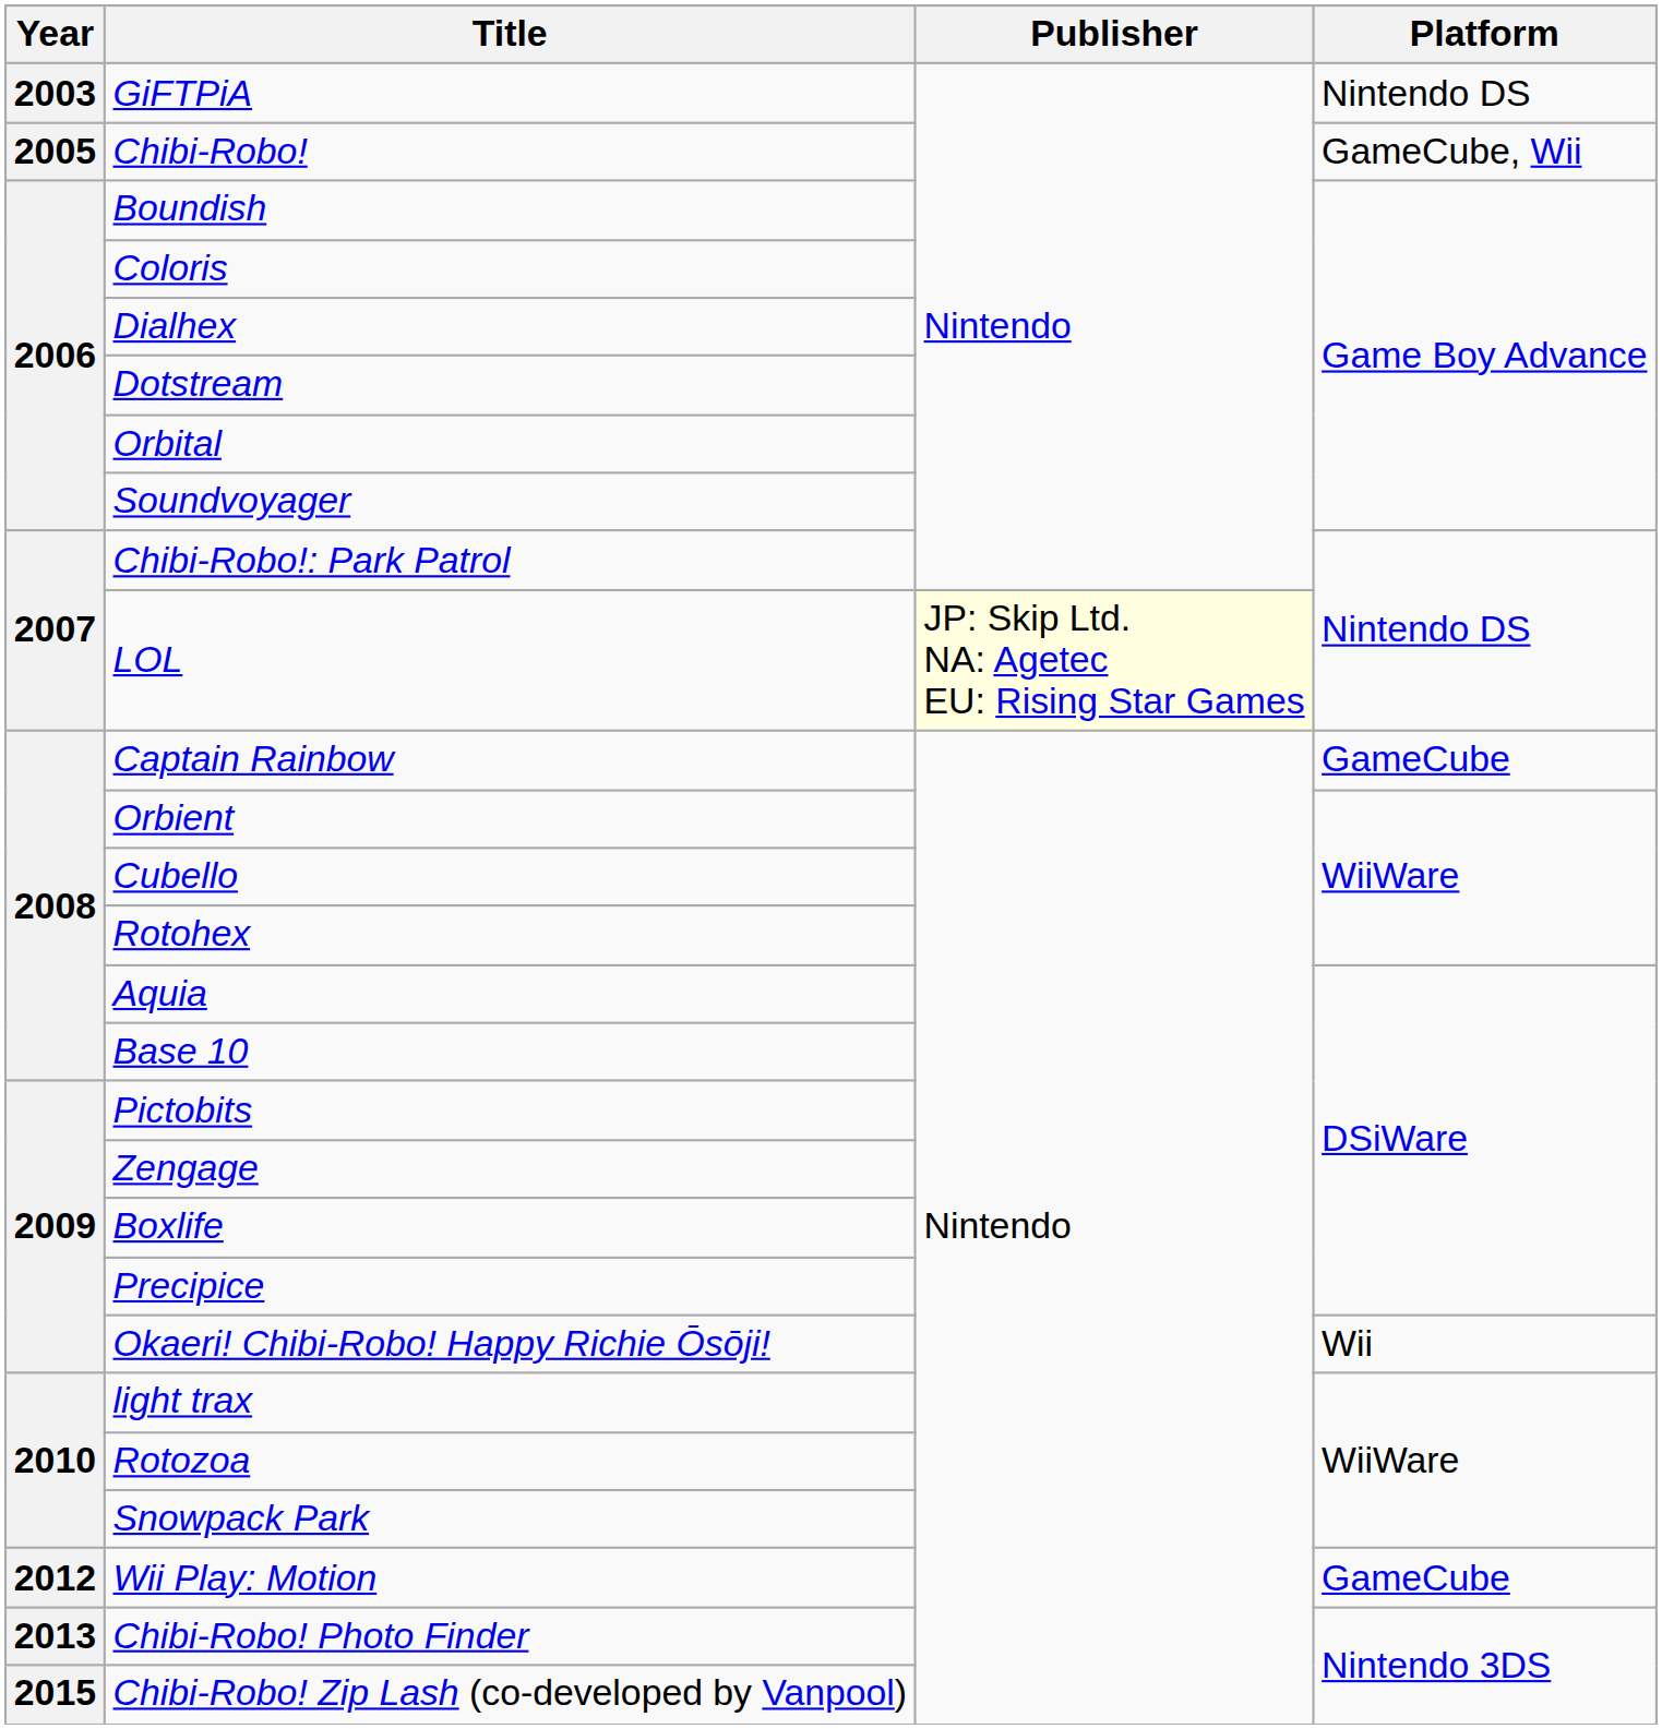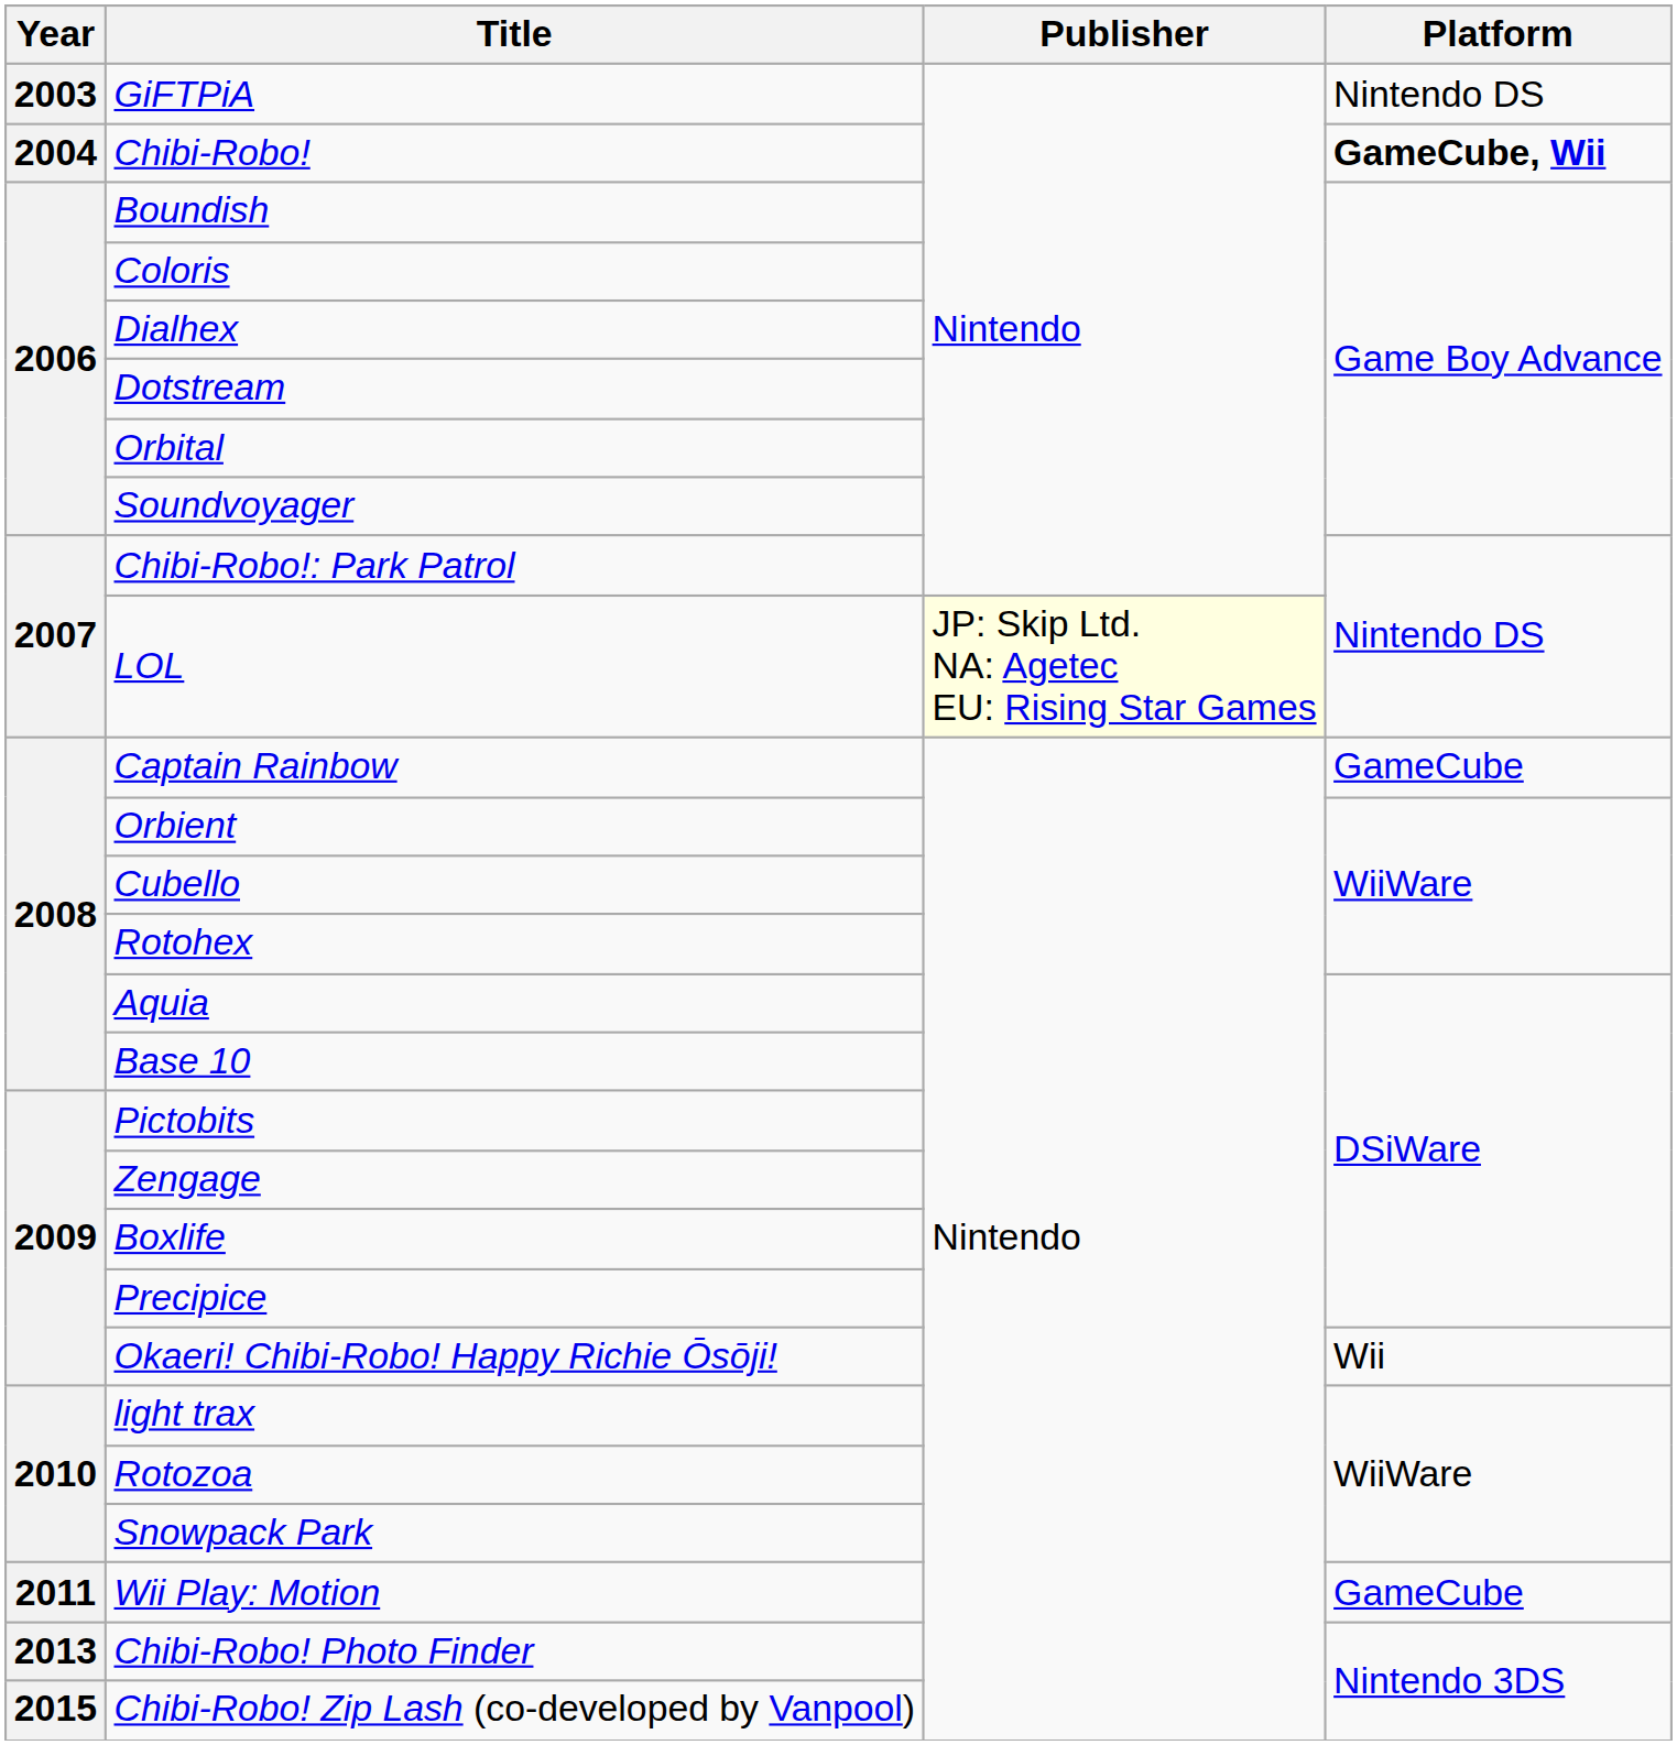 <table class="wikitable sortable">
 <tr>
 <th>Year</th>
 <th>Title</th>
 <th>Publisher</th>
 <th>Platform</th>
 </tr>
 <tr>
 <th rowspan="1">2003</th>
 <td><em><a href='#'>GiFTPiA</a></em></td>
 <td rowspan="9"><a href='#'>Nintendo</a></td>
 <td>Nintendo DS</td>
 </tr>
 <tr>
-<th rowspan="1">2005</th>
+<th rowspan="1">2004</th>
 <td><em><a href='#'>Chibi-Robo!</a></em></td>
-<td>GameCube, <a href='#'>Wii</a></td>
+<td><strong>GameCube, <a href='#'>Wii</a></strong></td>
 </tr>
 <tr>
 <th rowspan="6">2006</th>
 <td><em><a href='#'>Boundish</a></em></td>
 <td rowspan="6"><a href='#'>Game Boy Advance</a></td>
 </tr>
 <tr>
 <td><em><a href='#'>Coloris</a></em></td>
 </tr>
 <tr>
 <td><em><a href='#'>Dialhex</a></em></td>
 </tr>
 <tr>
 <td><em><a href='#'>Dotstream</a></em></td>
 </tr>
 <tr>
 <td><em><a href='#'>Orbital</a></em></td>
 </tr>
 <tr>
 <td><em><a href='#'>Soundvoyager</a></em></td>
 </tr>
 <tr>
 <th rowspan="2">2007</th>
 <td><em><a href='#'>Chibi-Robo!: Park Patrol</a></em></td>
 <td rowspan="2"><a href='#'>Nintendo DS</a></td>
 </tr>
 <tr>
 <td><em><a href='#'>LOL</a></em></td>
 <td style="background: lightyellow;">JP: Skip Ltd.<br>NA: <a href='#'>Agetec</a><br>EU: <a href='#'>Rising Star Games</a></td>
 </tr>
 <tr>
 <th rowspan="6">2008</th>
 <td><em><a href='#'>Captain Rainbow</a></em></td>
 <td rowspan="17">Nintendo</td>
 <td><a href='#'>GameCube</a></td>
 </tr>
 <tr>
 <td><em><a href='#'>Orbient</a></em></td>
 <td rowspan="3"><a href='#'>WiiWare</a></td>
 </tr>
 <tr>
 <td><em><a href='#'>Cubello</a></em></td>
 </tr>
 <tr>
 <td><em><a href='#'>Rotohex</a></em></td>
 </tr>
 <tr>
 <td><em><a href='#'>Aquia</a></em></td>
 <td rowspan="6"><a href='#'>DSiWare</a></td>
 </tr>
 <tr>
 <td><em><a href='#'>Base 10</a></em></td>
 </tr>
 <tr>
 <th rowspan="5">2009</th>
 <td><em><a href='#'>Pictobits</a></em></td>
 </tr>
 <tr>
 <td><em><a href='#'>Zengage</a></em></td>
 </tr>
 <tr>
 <td><em><a href='#'>Boxlife</a></em></td>
 </tr>
 <tr>
 <td><em><a href='#'>Precipice</a></em></td>
 </tr>
 <tr>
 <td><em><a href='#'>Okaeri! Chibi-Robo! Happy Richie Ōsōji!</a></em></td>
 <td>Wii</td>
 </tr>
 <tr>
 <th rowspan="3">2010</th>
 <td><em><a href='#'>light trax</a></em></td>
 <td rowspan="3">WiiWare</td>
 </tr>
 <tr>
 <td><em><a href='#'>Rotozoa</a></em></td>
 </tr>
 <tr>
 <td><em><a href='#'>Snowpack Park</a></em></td>
 </tr>
 <tr>
-<th rowspan="1">2012</th>
+<th rowspan="1">2011</th>
 <td><em><a href='#'>Wii Play: Motion</a></em></td>
 <td><a href='#'>GameCube</a></td>
 </tr>
 <tr>
 <th rowspan="1">2013</th>
 <td><em><a href='#'>Chibi-Robo! Photo Finder</a></em></td>
 <td rowspan="2"><a href='#'>Nintendo 3DS</a></td>
 </tr>
 <tr>
 <th rowspan="1">2015</th>
 <td><em><a href='#'>Chibi-Robo! Zip Lash</a></em> (co-developed by <a href='#'>Vanpool</a>)</td>
 </tr>
 <tr>
 </tr>
 </table>
